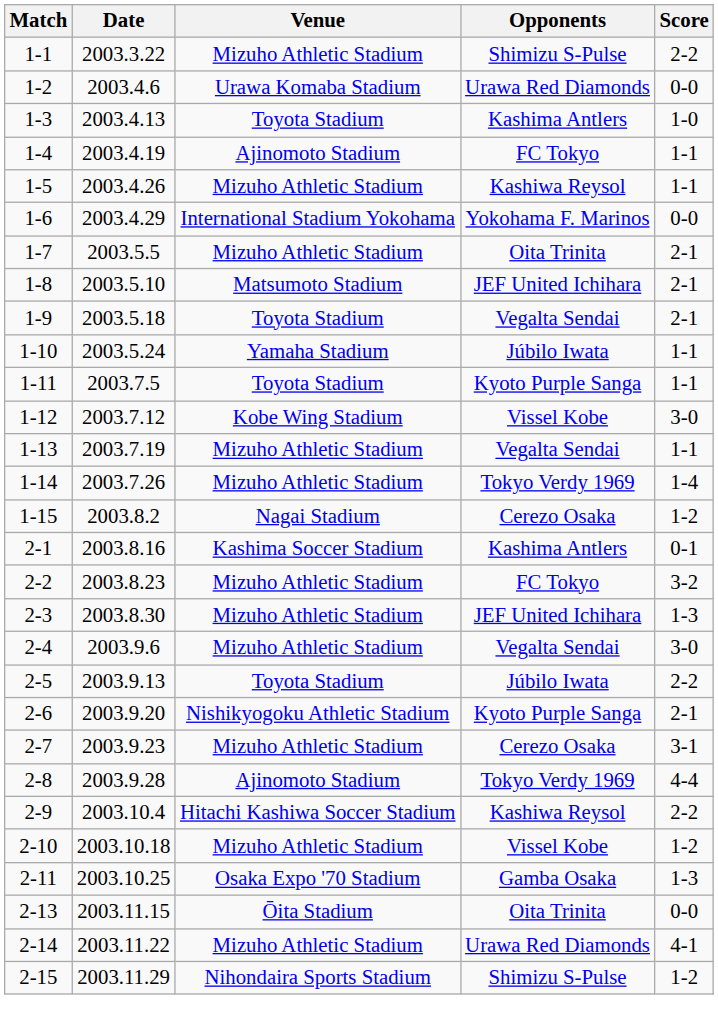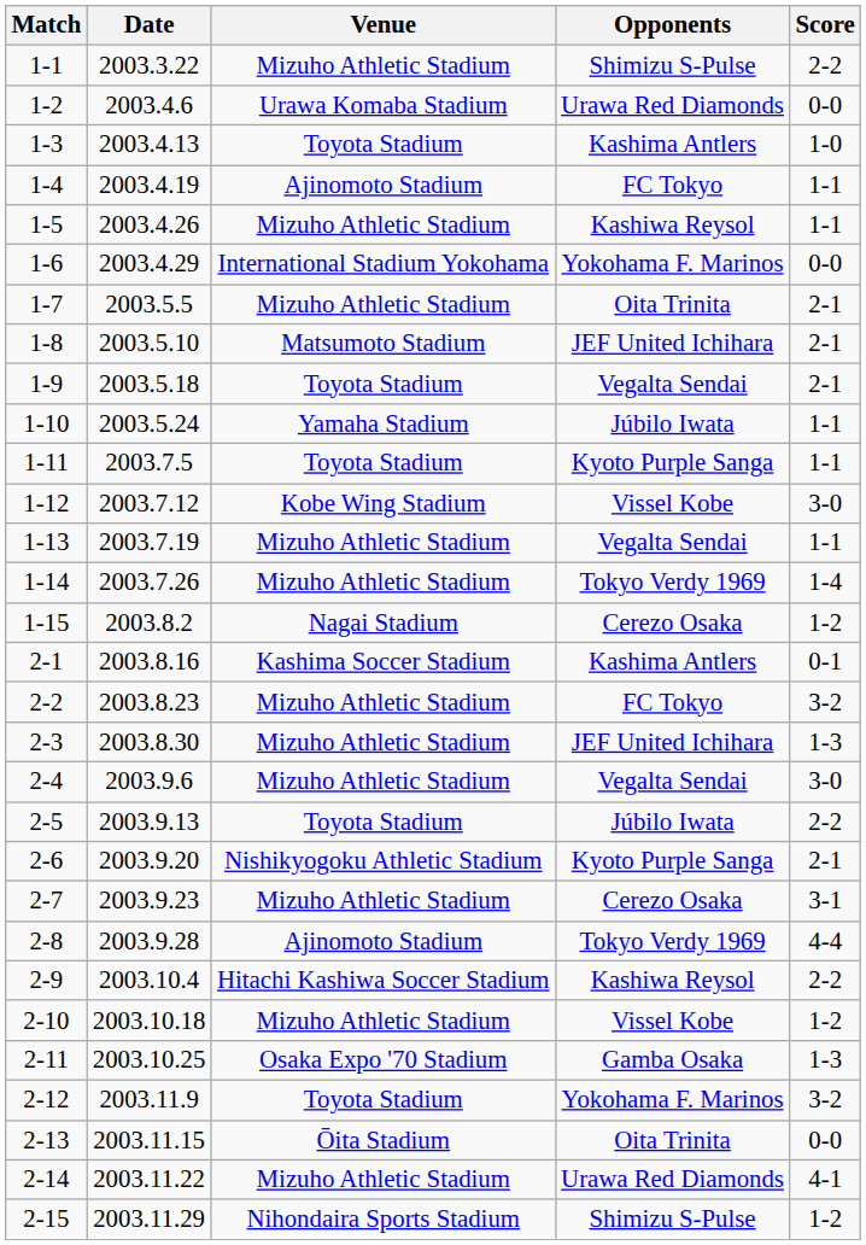 <table class="wikitable" style="text-align:center;">
 <tr>
 <th>Match</th>
 <th>Date</th>
 <th>Venue</th>
 <th>Opponents</th>
 <th>Score</th>
 </tr>
 <tr>
 <td>1-1</td>
 <td>2003.3.22</td>
 <td><a href='#'>Mizuho Athletic Stadium</a></td>
 <td><a href='#'>Shimizu S-Pulse</a></td>
 <td>2-2</td>
 </tr>
 <tr>
 <td>1-2</td>
 <td>2003.4.6</td>
 <td><a href='#'>Urawa Komaba Stadium</a></td>
 <td><a href='#'>Urawa Red Diamonds</a></td>
 <td>0-0</td>
 </tr>
 <tr>
 <td>1-3</td>
 <td>2003.4.13</td>
 <td><a href='#'>Toyota Stadium</a></td>
 <td><a href='#'>Kashima Antlers</a></td>
 <td>1-0</td>
 </tr>
 <tr>
 <td>1-4</td>
 <td>2003.4.19</td>
 <td><a href='#'>Ajinomoto Stadium</a></td>
 <td><a href='#'>FC Tokyo</a></td>
 <td>1-1</td>
 </tr>
 <tr>
 <td>1-5</td>
 <td>2003.4.26</td>
 <td><a href='#'>Mizuho Athletic Stadium</a></td>
 <td><a href='#'>Kashiwa Reysol</a></td>
 <td>1-1</td>
 </tr>
 <tr>
 <td>1-6</td>
 <td>2003.4.29</td>
 <td><a href='#'>International Stadium Yokohama</a></td>
 <td><a href='#'>Yokohama F. Marinos</a></td>
 <td>0-0</td>
 </tr>
 <tr>
 <td>1-7</td>
 <td>2003.5.5</td>
 <td><a href='#'>Mizuho Athletic Stadium</a></td>
 <td><a href='#'>Oita Trinita</a></td>
 <td>2-1</td>
 </tr>
 <tr>
 <td>1-8</td>
 <td>2003.5.10</td>
 <td><a href='#'>Matsumoto Stadium</a></td>
 <td><a href='#'>JEF United Ichihara</a></td>
 <td>2-1</td>
 </tr>
 <tr>
 <td>1-9</td>
 <td>2003.5.18</td>
 <td><a href='#'>Toyota Stadium</a></td>
 <td><a href='#'>Vegalta Sendai</a></td>
 <td>2-1</td>
 </tr>
 <tr>
 <td>1-10</td>
 <td>2003.5.24</td>
 <td><a href='#'>Yamaha Stadium</a></td>
 <td><a href='#'>Júbilo Iwata</a></td>
 <td>1-1</td>
 </tr>
 <tr>
 <td>1-11</td>
 <td>2003.7.5</td>
 <td><a href='#'>Toyota Stadium</a></td>
 <td><a href='#'>Kyoto Purple Sanga</a></td>
 <td>1-1</td>
 </tr>
 <tr>
 <td>1-12</td>
 <td>2003.7.12</td>
 <td><a href='#'>Kobe Wing Stadium</a></td>
 <td><a href='#'>Vissel Kobe</a></td>
 <td>3-0</td>
 </tr>
 <tr>
 <td>1-13</td>
 <td>2003.7.19</td>
 <td><a href='#'>Mizuho Athletic Stadium</a></td>
 <td><a href='#'>Vegalta Sendai</a></td>
 <td>1-1</td>
 </tr>
 <tr>
 <td>1-14</td>
 <td>2003.7.26</td>
 <td><a href='#'>Mizuho Athletic Stadium</a></td>
 <td><a href='#'>Tokyo Verdy 1969</a></td>
 <td>1-4</td>
 </tr>
 <tr>
 <td>1-15</td>
 <td>2003.8.2</td>
 <td><a href='#'>Nagai Stadium</a></td>
 <td><a href='#'>Cerezo Osaka</a></td>
 <td>1-2</td>
 </tr>
 <tr>
 <td>2-1</td>
 <td>2003.8.16</td>
 <td><a href='#'>Kashima Soccer Stadium</a></td>
 <td><a href='#'>Kashima Antlers</a></td>
 <td>0-1</td>
 </tr>
 <tr>
 <td>2-2</td>
 <td>2003.8.23</td>
 <td><a href='#'>Mizuho Athletic Stadium</a></td>
 <td><a href='#'>FC Tokyo</a></td>
 <td>3-2</td>
 </tr>
 <tr>
 <td>2-3</td>
 <td>2003.8.30</td>
 <td><a href='#'>Mizuho Athletic Stadium</a></td>
 <td><a href='#'>JEF United Ichihara</a></td>
 <td>1-3</td>
 </tr>
 <tr>
 <td>2-4</td>
 <td>2003.9.6</td>
 <td><a href='#'>Mizuho Athletic Stadium</a></td>
 <td><a href='#'>Vegalta Sendai</a></td>
 <td>3-0</td>
 </tr>
 <tr>
 <td>2-5</td>
 <td>2003.9.13</td>
 <td><a href='#'>Toyota Stadium</a></td>
 <td><a href='#'>Júbilo Iwata</a></td>
 <td>2-2</td>
 </tr>
 <tr>
 <td>2-6</td>
 <td>2003.9.20</td>
 <td><a href='#'>Nishikyogoku Athletic Stadium</a></td>
 <td><a href='#'>Kyoto Purple Sanga</a></td>
 <td>2-1</td>
 </tr>
 <tr>
 <td>2-7</td>
 <td>2003.9.23</td>
 <td><a href='#'>Mizuho Athletic Stadium</a></td>
 <td><a href='#'>Cerezo Osaka</a></td>
 <td>3-1</td>
 </tr>
 <tr>
 <td>2-8</td>
 <td>2003.9.28</td>
 <td><a href='#'>Ajinomoto Stadium</a></td>
 <td><a href='#'>Tokyo Verdy 1969</a></td>
 <td>4-4</td>
 </tr>
 <tr>
 <td>2-9</td>
 <td>2003.10.4</td>
 <td><a href='#'>Hitachi Kashiwa Soccer Stadium</a></td>
 <td><a href='#'>Kashiwa Reysol</a></td>
 <td>2-2</td>
 </tr>
 <tr>
 <td>2-10</td>
 <td>2003.10.18</td>
 <td><a href='#'>Mizuho Athletic Stadium</a></td>
 <td><a href='#'>Vissel Kobe</a></td>
 <td>1-2</td>
 </tr>
 <tr>
 <td>2-11</td>
 <td>2003.10.25</td>
 <td><a href='#'>Osaka Expo '70 Stadium</a></td>
 <td><a href='#'>Gamba Osaka</a></td>
 <td>1-3</td>
 </tr>
 <tr>
+<td>2-12</td>
+<td>2003.11.9</td>
+<td><a href='#'>Toyota Stadium</a></td>
+<td><a href='#'>Yokohama F. Marinos</a></td>
+<td>3-2</td>
+</tr>
+<tr>
 <td>2-13</td>
 <td>2003.11.15</td>
 <td><a href='#'>Ōita Stadium</a></td>
 <td><a href='#'>Oita Trinita</a></td>
 <td>0-0</td>
 </tr>
 <tr>
 <td>2-14</td>
 <td>2003.11.22</td>
 <td><a href='#'>Mizuho Athletic Stadium</a></td>
 <td><a href='#'>Urawa Red Diamonds</a></td>
 <td>4-1</td>
 </tr>
 <tr>
 <td>2-15</td>
 <td>2003.11.29</td>
 <td><a href='#'>Nihondaira Sports Stadium</a></td>
 <td><a href='#'>Shimizu S-Pulse</a></td>
 <td>1-2</td>
 </tr>
 </table>
